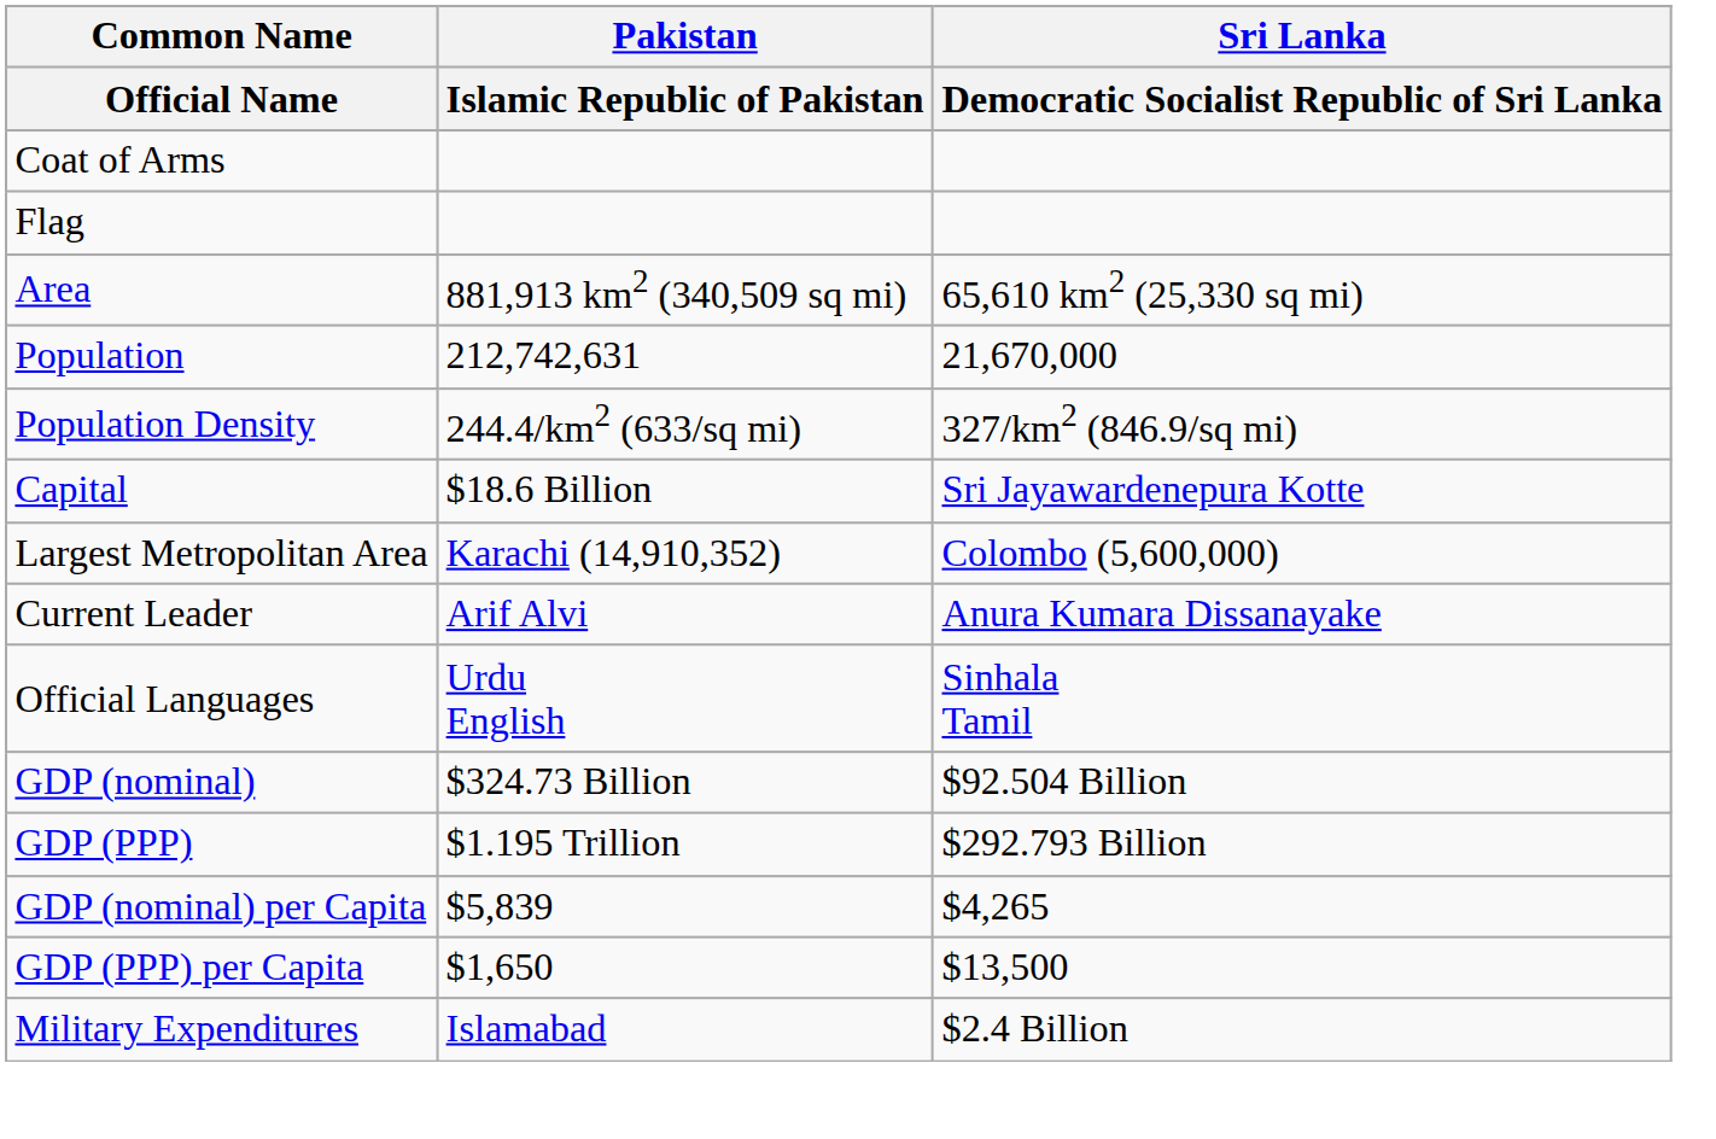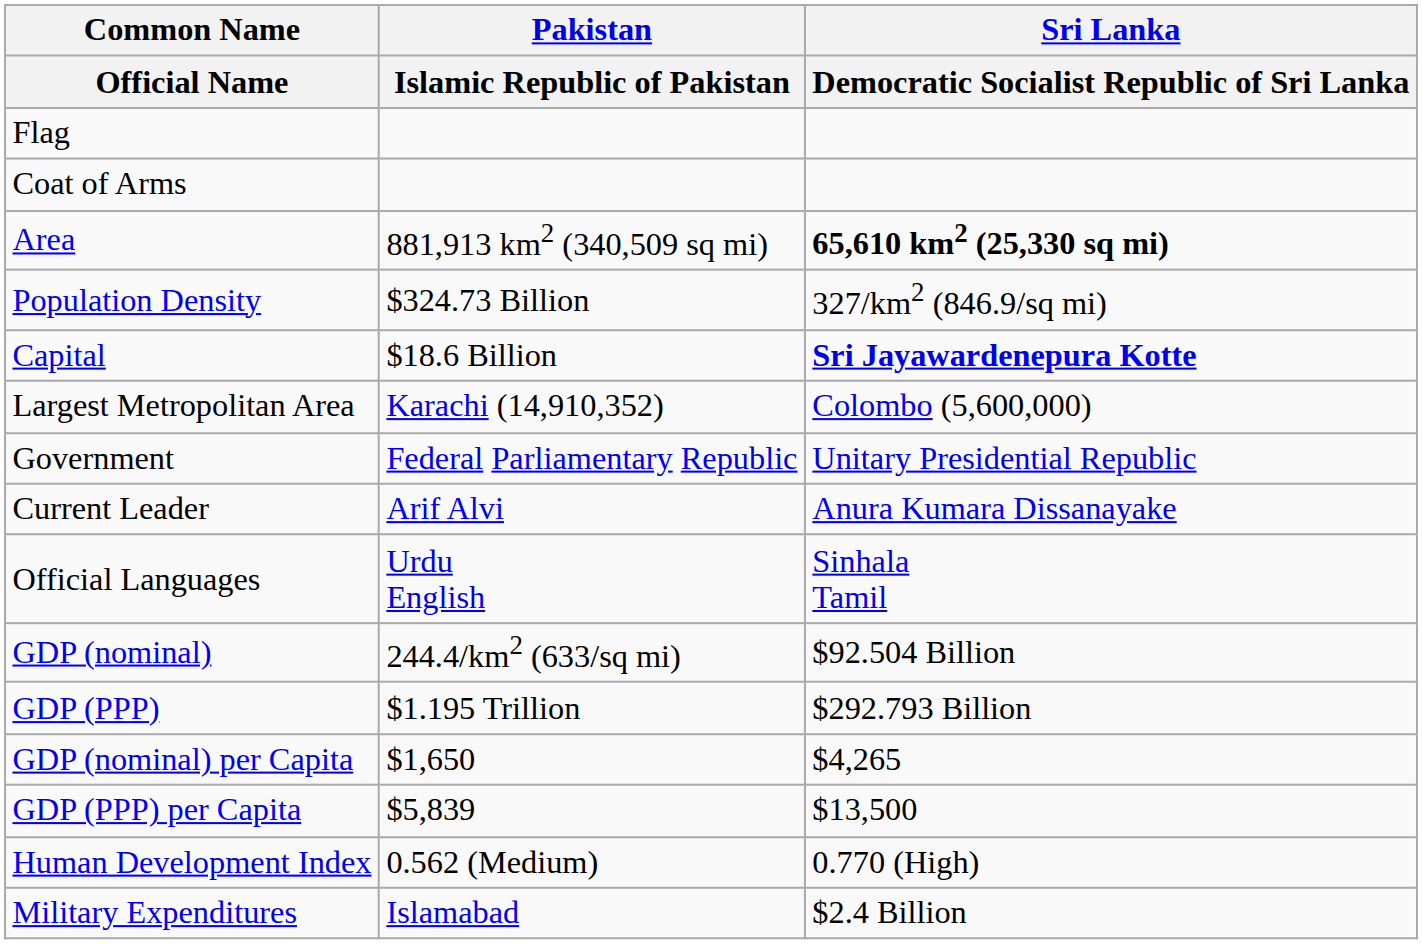 <table class="wikitable">
 <tr>
 <th>Common Name</th>
 <th><a href='#'>Pakistan</a></th>
 <th><a href='#'>Sri Lanka</a></th>
 </tr>
 <tr>
 <th>Official Name</th>
 <th>Islamic Republic of Pakistan</th>
 <th>Democratic Socialist Republic of Sri Lanka</th>
 </tr>
 <tr>
-<td>Coat of Arms</td>
+<td>Flag</td>
 <td style="text-align:center"></td>
 <td style="text-align:center"></td>
 </tr>
 <tr>
-<td>Flag</td>
+<td>Coat of Arms</td>
 <td style="text-align:center"></td>
 <td style="text-align:center"></td>
 </tr>
 <tr>
 <td><a href='#'>Area</a></td>
 <td>881,913 km<sup>2</sup> (340,509 sq mi)</td>
-<td>65,610 km<sup>2</sup> (25,330 sq mi)</td>
-</tr>
-<tr>
-<td><a href='#'>Population</a></td>
-<td>212,742,631</td>
-<td>21,670,000</td>
+<td><strong>65,610 km<sup>2</sup> (25,330 sq mi)</strong></td>
 </tr>
 <tr>
 <td><a href='#'>Population Density</a></td>
-<td>244.4/km<sup>2</sup> (633/sq mi)</td>
+<td>$324.73 Billion</td>
 <td>327/km<sup>2</sup> (846.9/sq mi)</td>
 </tr>
 <tr>
 <td><a href='#'>Capital</a></td>
 <td>$18.6 Billion</td>
-<td><a href='#'>Sri Jayawardenepura Kotte</a></td>
+<td><strong><a href='#'>Sri Jayawardenepura Kotte</a></strong></td>
 </tr>
 <tr>
 <td>Largest Metropolitan Area</td>
 <td><a href='#'>Karachi</a> (14,910,352)</td>
 <td><a href='#'>Colombo</a> (5,600,000)</td>
+</tr>
+<tr>
+<td>Government</td>
+<td><a href='#'>Federal</a> <a href='#'>Parliamentary</a> <a href='#'>Republic</a></td>
+<td><a href='#'>Unitary Presidential Republic</a></td>
 </tr>
 <tr>
 <td>Current Leader</td>
 <td><a href='#'>Arif Alvi</a></td>
 <td><a href='#'>Anura Kumara Dissanayake</a></td>
 </tr>
 <tr>
 <td>Official Languages</td>
 <td><a href='#'>Urdu</a> <br> <a href='#'>English</a></td>
 <td><a href='#'>Sinhala</a> <br> <a href='#'>Tamil</a></td>
 </tr>
 <tr>
 <td><a href='#'>GDP (nominal)</a></td>
-<td>$324.73 Billion</td>
+<td>244.4/km<sup>2</sup> (633/sq mi)</td>
 <td>$92.504 Billion</td>
 </tr>
 <tr>
 <td><a href='#'>GDP (PPP)</a></td>
 <td>$1.195 Trillion</td>
 <td>$292.793 Billion</td>
 </tr>
 <tr>
 <td><a href='#'>GDP (nominal) per Capita</a></td>
-<td>$5,839</td>
+<td>$1,650</td>
 <td>$4,265</td>
 </tr>
 <tr>
 <td><a href='#'>GDP (PPP) per Capita</a></td>
-<td>$1,650</td>
+<td>$5,839</td>
 <td>$13,500</td>
+</tr>
+<tr>
+<td><a href='#'>Human Development Index</a></td>
+<td> 0.562 (<span>Medium</span>)</td>
+<td> 0.770 (<span>High</span>)</td>
 </tr>
 <tr>
 <td><a href='#'>Military Expenditures</a></td>
 <td><a href='#'>Islamabad</a></td>
 <td>$2.4 Billion</td>
 </tr>
 </table>
